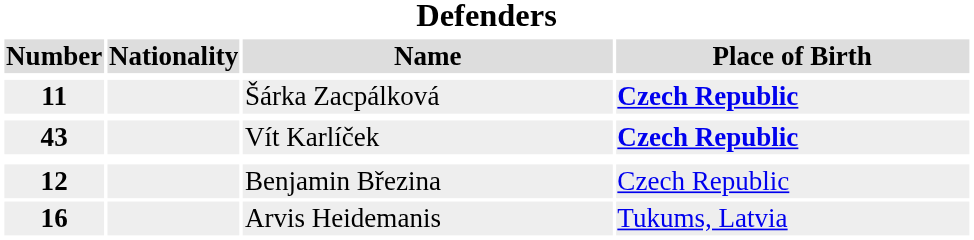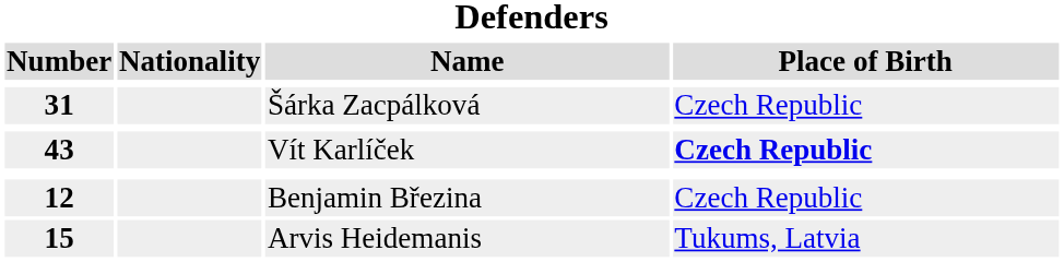 <table width=65%>
 <tr>
 <th colspan=7><big>Defenders</big></th>
 </tr>
 <tr bgcolor="#dddddd">
 <th width=5%>Number</th>
 <th width=5%>Nationality</th>
 <th !width=15%>Name</th>
 <th width=37%>Place of Birth</th>
 </tr>
 <tr>
 </tr>
 <tr bgcolor="#eeeeee">
-<td align=center><strong>11</strong></td>
+<td align=center><strong>31</strong></td>
 <td align=center></td>
 <td>Šárka Zacpálková</td>
-<td><strong><a href='#'>Czech Republic</a></strong></td>
+<td><a href='#'>Czech Republic</a></td>
 </tr>
 <tr>
 </tr>
 <tr bgcolor="#eeeeee">
 <td align=center><strong>43</strong></td>
 <td align=center></td>
 <td>Vít Karlíček</td>
 <td><strong><a href='#'>Czech Republic</a></strong></td>
 </tr>
 <tr>
 </tr>
 <tr>
 </tr>
 <tr bgcolor="#eeeeee">
 <td align="center"><strong>12</strong></td>
 <td align="center"></td>
 <td>Benjamin Březina</td>
 <td><a href='#'>Czech Republic</a></td>
 </tr>
 <tr bgcolor="#eeeeee">
-<td align=center><strong>16</strong></td>
+<td align=center><strong>15</strong></td>
 <td align=center></td>
 <td>Arvis Heidemanis</td>
 <td><a href='#'>Tukums, Latvia</a></td>
 </tr>
 </table>
